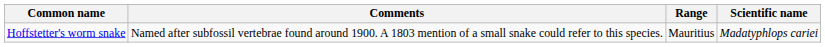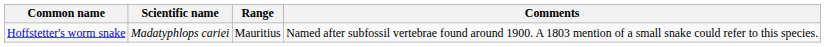 <table class="wikitable sortable">
 <tr>
 <th>Common name</th>
+<th>Scientific name</th>
+<th>Range</th>
 <th class="unsortable">Comments</th>
-<th>Range</th>
-<th>Scientific name</th>
 </tr>
 <tr>
 <td><a href='#'>Hoffstetter's worm snake</a></td>
+<td><em>Madatyphlops cariei</em></td>
+<td>Mauritius</td>
 <td>Named after subfossil vertebrae found around 1900. A 1803 mention of a small snake could refer to this species.</td>
-<td>Mauritius</td>
-<td><em>Madatyphlops cariei</em></td>
 </tr>
 </table>
